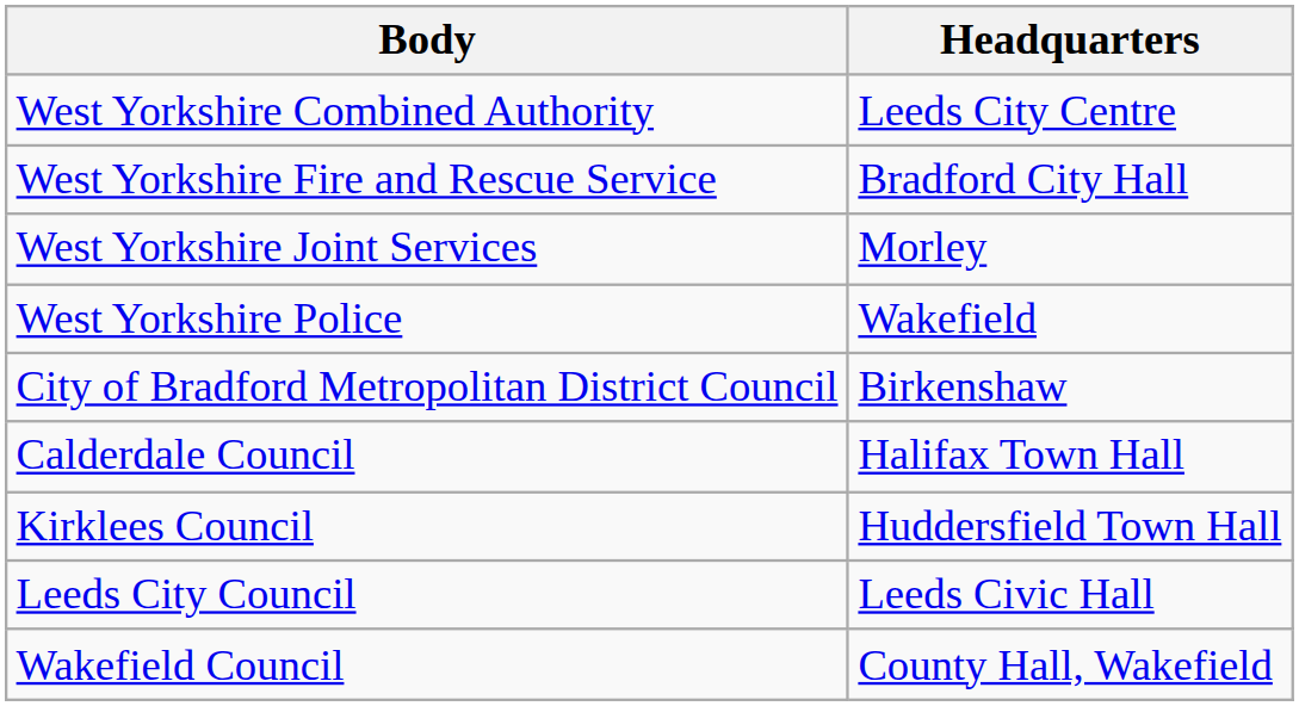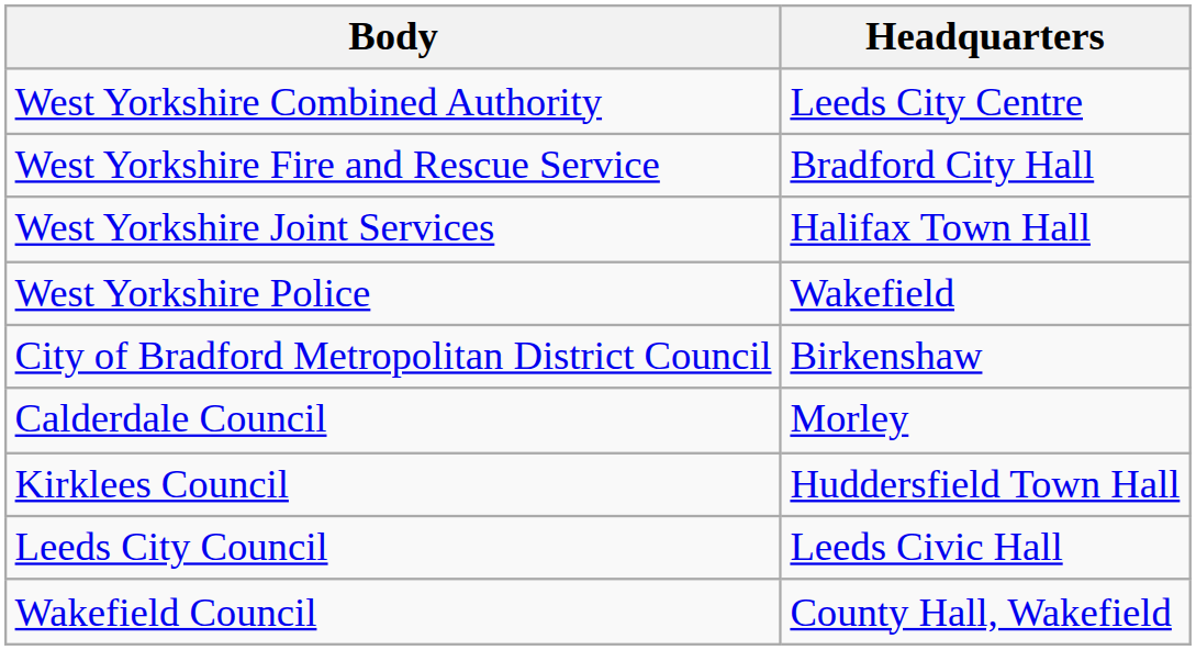 <table class = "wikitable">
 <tr>
 <th>Body</th>
 <th>Headquarters</th>
 </tr>
 <tr>
 <td><a href='#'>West Yorkshire Combined Authority</a></td>
 <td><a href='#'>Leeds City Centre</a></td>
 </tr>
 <tr>
 <td><a href='#'>West Yorkshire Fire and Rescue Service</a></td>
 <td><a href='#'>Bradford City Hall</a></td>
 </tr>
 <tr>
 <td><a href='#'>West Yorkshire Joint Services</a></td>
-<td><a href='#'>Morley</a></td>
+<td><a href='#'>Halifax Town Hall</a></td>
 </tr>
 <tr>
 <td><a href='#'>West Yorkshire Police</a></td>
 <td><a href='#'>Wakefield</a></td>
 </tr>
 <tr>
 <td><a href='#'>City of Bradford Metropolitan District Council</a></td>
 <td><a href='#'>Birkenshaw</a></td>
 </tr>
 <tr>
 <td><a href='#'>Calderdale Council</a></td>
-<td><a href='#'>Halifax Town Hall</a></td>
+<td><a href='#'>Morley</a></td>
 </tr>
 <tr>
 <td><a href='#'>Kirklees Council</a></td>
 <td><a href='#'>Huddersfield Town Hall</a></td>
 </tr>
 <tr>
 <td><a href='#'>Leeds City Council</a></td>
 <td><a href='#'>Leeds Civic Hall</a></td>
 </tr>
 <tr>
 <td><a href='#'>Wakefield Council</a></td>
 <td><a href='#'>County Hall, Wakefield</a></td>
 </tr>
 </table>
